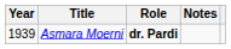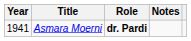 <table class="wikitable">
 <tr>
 <th>Year</th>
 <th>Title</th>
 <th>Role</th>
 <th>Notes</th>
 <th></th>
 </tr>
 <tr>
-<td>1939</td>
+<td>1941</td>
 <td><em><a href='#'>Asmara Moerni</a></em></td>
 <td><strong>dr. Pardi</strong></td>
 <td></td>
 <td></td>
 </tr>
 </table>
